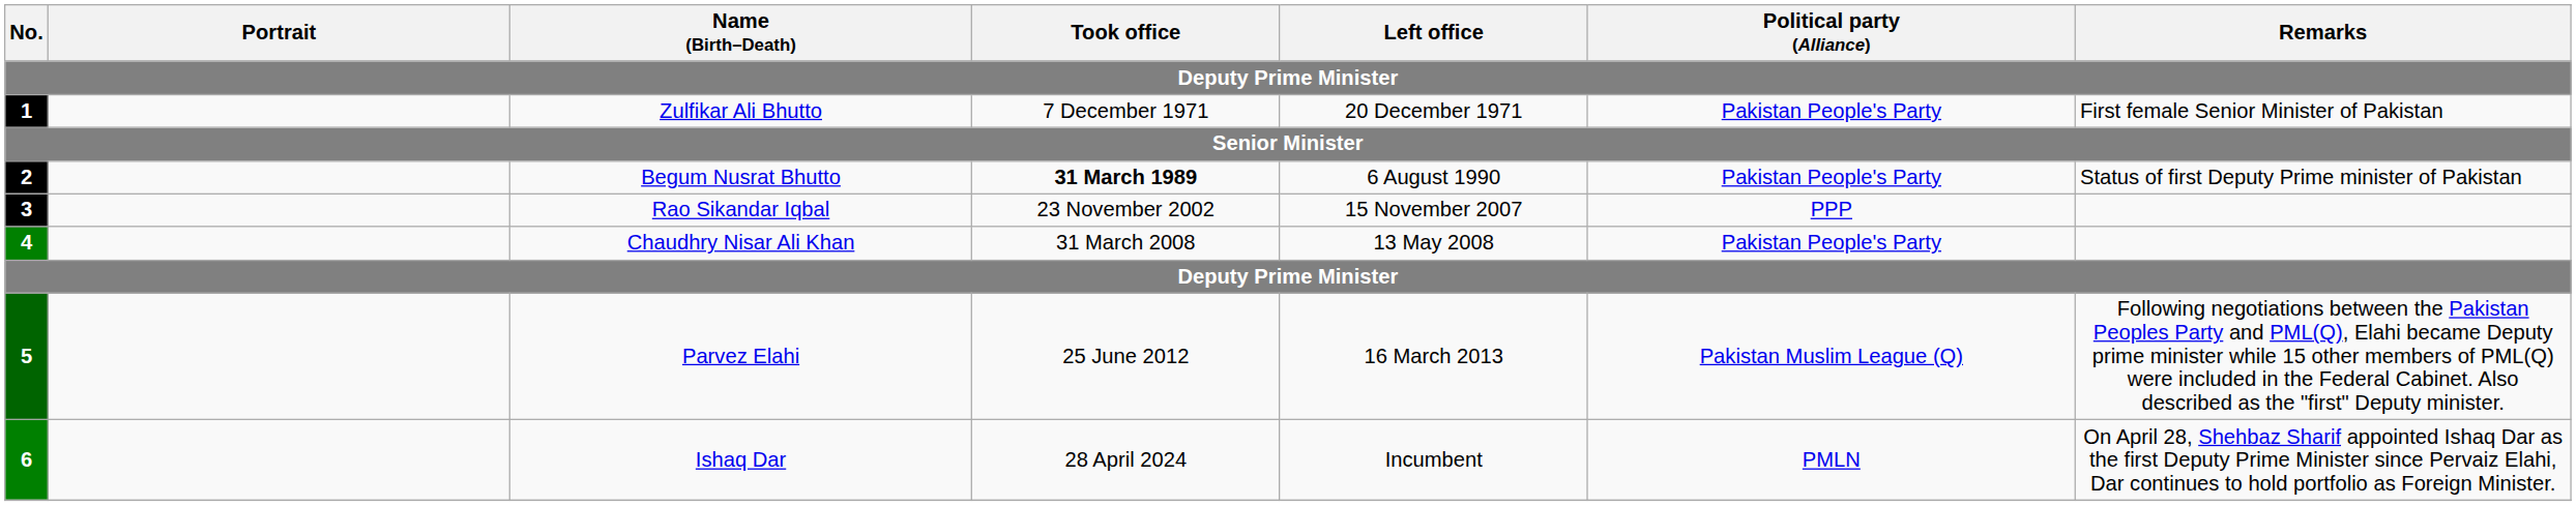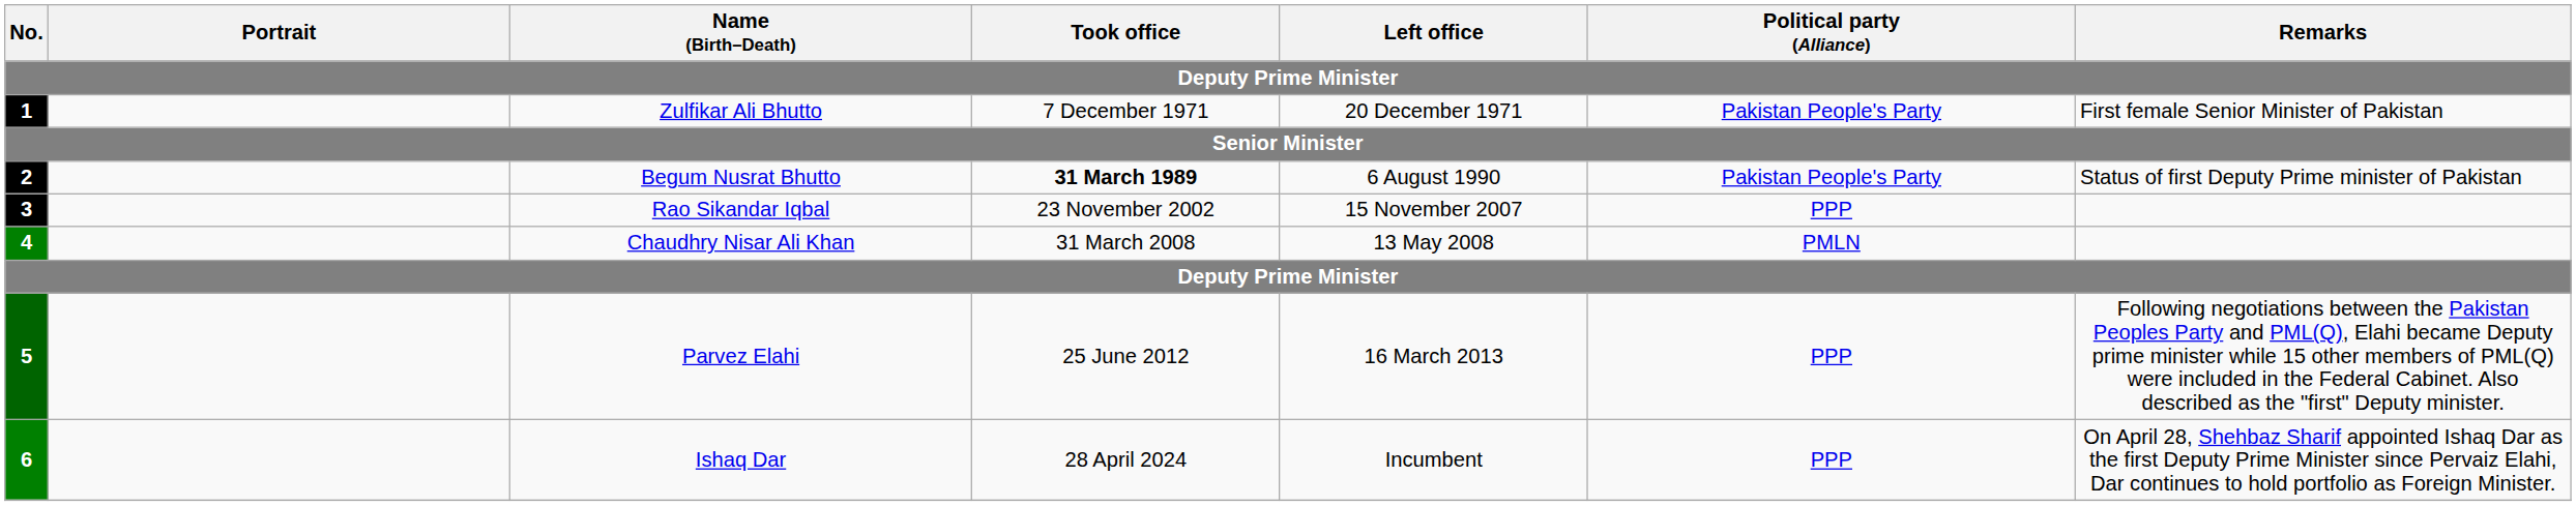 <table class="wikitable plainrowheaders">
 <tr>
 <th width="1%">No.</th>
 <th width="18%">Portrait</th>
 <th width="18%">Name<br><small>(Birth–Death)</small></th>
 <th width="12%">Took office</th>
 <th width="12%">Left office</th>
 <th width="19%">Political party<br><small>(<em>Alliance</em>)</small></th>
 <th>Remarks</th>
 </tr>
 <tr>
 <td colspan="9" style="text-align:center; background:grey; color:white"><strong>Deputy Prime Minister</strong></td>
 </tr>
 <tr>
 <th align="center" style="background-color:Black; color:white">1</th>
 <td align="center"></td>
 <td align="center"><a href='#'>Zulfikar Ali Bhutto</a><br></td>
 <td align="center">7 December 1971</td>
 <td align="center">20 December 1971</td>
 <td align="center"><a href='#'>Pakistan People's Party</a></td>
 <td>First female Senior Minister of Pakistan</td>
 </tr>
 <tr>
 <td colspan="9" style="text-align:center; background:grey; color:white"><strong>Senior Minister</strong></td>
 </tr>
 <tr>
 <th align="center" style="background-color:Black; color:white">2</th>
 <td align="center"></td>
 <td align="center"><a href='#'>Begum Nusrat Bhutto</a><br></td>
 <td align="center"><strong>31 March 1989</strong></td>
 <td align="center">6 August 1990</td>
 <td align="center"><a href='#'>Pakistan People's Party</a></td>
 <td>Status of first Deputy Prime minister of Pakistan</td>
 </tr>
 <tr>
 <th align="center" style="background-color:Black; color:white">3</th>
 <td align="center"></td>
 <td align="center"><a href='#'>Rao Sikandar Iqbal</a><br></td>
 <td align="center">23 November 2002</td>
 <td align="center">15 November 2007</td>
 <td align="center"><a href='#'>PPP</a></td>
 <td></td>
 </tr>
 <tr>
 <th align="center" style ="background-color:Green; color: white">4</th>
 <td align="center"></td>
 <td align="center"><a href='#'>Chaudhry Nisar Ali Khan</a><br></td>
 <td align="center">31 March 2008</td>
 <td align="center">13 May 2008</td>
-<td align="center"><a href='#'>Pakistan People's Party</a></td>
+<td align="center"><a href='#'>PMLN</a></td>
 <td align="center"></td>
 </tr>
 <tr>
 <td colspan="9" style="text-align:center; background:grey; color:white"><strong>Deputy Prime Minister</strong></td>
 </tr>
 <tr>
 <th align="center" style="background-color:DarkGreen; color:white">5</th>
 <td align="center"></td>
 <td align="center"><a href='#'>Parvez Elahi</a><br></td>
 <td align="center">25 June 2012</td>
 <td align="center">16 March 2013</td>
-<td align="center"><a href='#'>Pakistan Muslim League (Q)</a></td>
+<td align="center"><a href='#'>PPP</a></td>
 <td align="center">Following negotiations between the <a href='#'>Pakistan Peoples Party</a> and <a href='#'>PML(Q)</a>, Elahi became Deputy prime minister while 15 other members of PML(Q) were included in the Federal Cabinet. Also described as the "first" Deputy minister.</td>
 </tr>
 <tr>
 <th align="center" style ="background-color:Green; color: white">6</th>
 <td align="center"></td>
 <td align="center"><a href='#'>Ishaq Dar</a><br></td>
 <td align="center">28 April 2024</td>
 <td align="center">Incumbent</td>
-<td align="center"><a href='#'>PMLN</a></td>
+<td align="center"><a href='#'>PPP</a></td>
 <td align="center">On April 28, <a href='#'>Shehbaz Sharif</a> appointed Ishaq Dar as the first Deputy Prime Minister since Pervaiz Elahi, Dar continues to hold portfolio as Foreign Minister.</td>
 </tr>
 <tr>
 </tr>
 </table>
